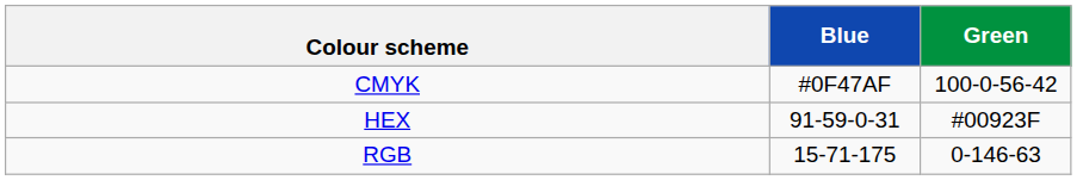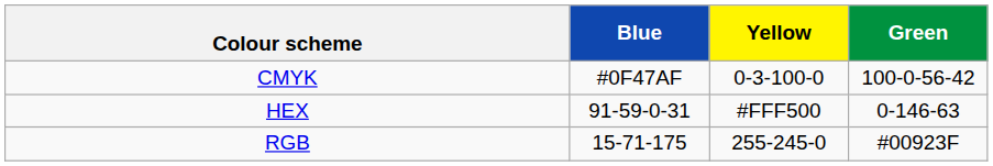 <table class=wikitable width=60% style="text-align:center;">
 <tr>
 <th><br>Colour scheme</th>
 <th style="background:#0F47AF; width:100px; color:white;">Blue</th>
+<th style="background:#FFF500; width:100px; color:black;">Yellow</th>
 <th style="background:#00923F; width:100px; color:white;">Green</th>
 </tr>
 <tr>
 <td><a href='#'>CMYK</a></td>
 <td>#0F47AF</td>
+<td>0-3-100-0</td>
 <td>100-0-56-42</td>
 </tr>
 <tr>
 <td><a href='#'>HEX</a></td>
 <td>91-59-0-31</td>
-<td>#00923F</td>
+<td>#FFF500</td>
+<td>0-146-63</td>
 </tr>
 <tr>
 <td><a href='#'>RGB</a></td>
 <td>15-71-175</td>
-<td>0-146-63</td>
+<td>255-245-0</td>
+<td>#00923F</td>
 </tr>
 </table>
